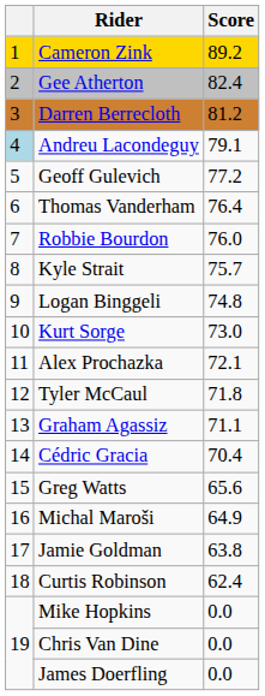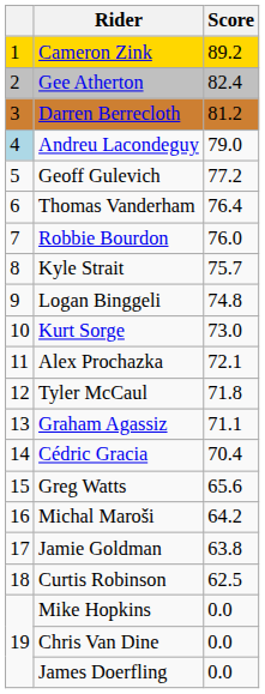 <table class="wikitable">
 <tr>
 <th></th>
 <th>Rider</th>
 <th>Score</th>
 </tr>
 <tr style="background:gold;">
 <td>1</td>
 <td> <a href='#'>Cameron Zink</a></td>
 <td>89.2</td>
 </tr>
 <tr style="background:silver;">
 <td>2</td>
 <td> <a href='#'>Gee Atherton</a></td>
 <td>82.4</td>
 </tr>
 <tr style="background:#cd7f32;">
 <td>3</td>
 <td> <a href='#'>Darren Berrecloth</a></td>
 <td>81.2</td>
 </tr>
 <tr>
 <td style="background: lightblue;">4</td>
 <td> <a href='#'>Andreu Lacondeguy</a></td>
-<td>79.1</td>
+<td>79.0</td>
 </tr>
 <tr>
 <td>5</td>
 <td> Geoff Gulevich</td>
 <td>77.2</td>
 </tr>
 <tr>
 <td>6</td>
 <td> Thomas Vanderham</td>
 <td>76.4</td>
 </tr>
 <tr>
 <td>7</td>
 <td> <a href='#'>Robbie Bourdon</a></td>
 <td>76.0</td>
 </tr>
 <tr>
 <td>8</td>
 <td> Kyle Strait</td>
 <td>75.7</td>
 </tr>
 <tr>
 <td>9</td>
 <td> Logan Binggeli</td>
 <td>74.8</td>
 </tr>
 <tr>
 <td>10</td>
 <td> <a href='#'>Kurt Sorge</a></td>
 <td>73.0</td>
 </tr>
 <tr>
 <td>11</td>
 <td> Alex Prochazka</td>
 <td>72.1</td>
 </tr>
 <tr>
 <td>12</td>
 <td> Tyler McCaul</td>
 <td>71.8</td>
 </tr>
 <tr>
 <td>13</td>
 <td> <a href='#'>Graham Agassiz</a></td>
 <td>71.1</td>
 </tr>
 <tr>
 <td>14</td>
 <td> <a href='#'>Cédric Gracia</a></td>
 <td>70.4</td>
 </tr>
 <tr>
 <td>15</td>
 <td> Greg Watts</td>
 <td>65.6</td>
 </tr>
 <tr>
 <td>16</td>
 <td> Michal Maroši</td>
-<td>64.9</td>
+<td>64.2</td>
 </tr>
 <tr>
 <td>17</td>
 <td> Jamie Goldman</td>
 <td>63.8</td>
 </tr>
 <tr>
 <td>18</td>
 <td> Curtis Robinson</td>
-<td>62.4</td>
+<td>62.5</td>
 </tr>
 <tr>
 <td rowspan=3>19</td>
 <td> Mike Hopkins</td>
 <td>0.0</td>
 </tr>
 <tr>
 <td> Chris Van Dine</td>
 <td>0.0</td>
 </tr>
 <tr>
 <td> James Doerfling</td>
 <td>0.0</td>
 </tr>
 </table>
